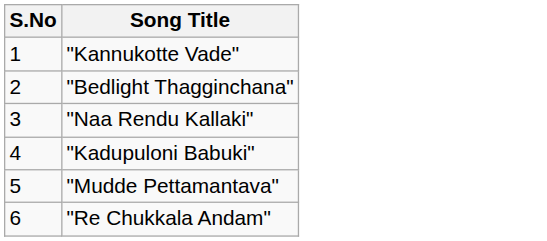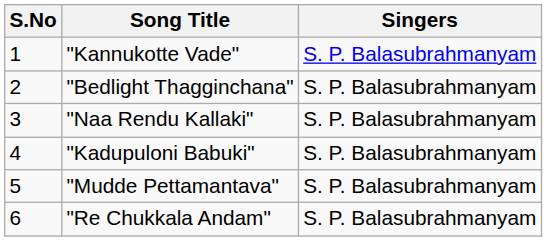 <table class="wikitable">
 <tr>
 <th>S.No</th>
 <th>Song Title</th>
+<th>Singers</th>
 </tr>
 <tr>
 <td>1</td>
 <td>"Kannukotte Vade"</td>
+<td><a href='#'>S. P. Balasubrahmanyam</a></td>
 </tr>
 <tr>
 <td>2</td>
 <td>"Bedlight Thagginchana"</td>
+<td>S. P. Balasubrahmanyam</td>
 </tr>
 <tr>
 <td>3</td>
 <td>"Naa Rendu Kallaki"</td>
+<td>S. P. Balasubrahmanyam</td>
 </tr>
 <tr>
 <td>4</td>
 <td>"Kadupuloni Babuki"</td>
+<td>S. P. Balasubrahmanyam</td>
 </tr>
 <tr>
 <td>5</td>
 <td>"Mudde Pettamantava"</td>
+<td>S. P. Balasubrahmanyam</td>
 </tr>
 <tr>
 <td>6</td>
 <td>"Re Chukkala Andam"</td>
+<td>S. P. Balasubrahmanyam</td>
 </tr>
 </table>
